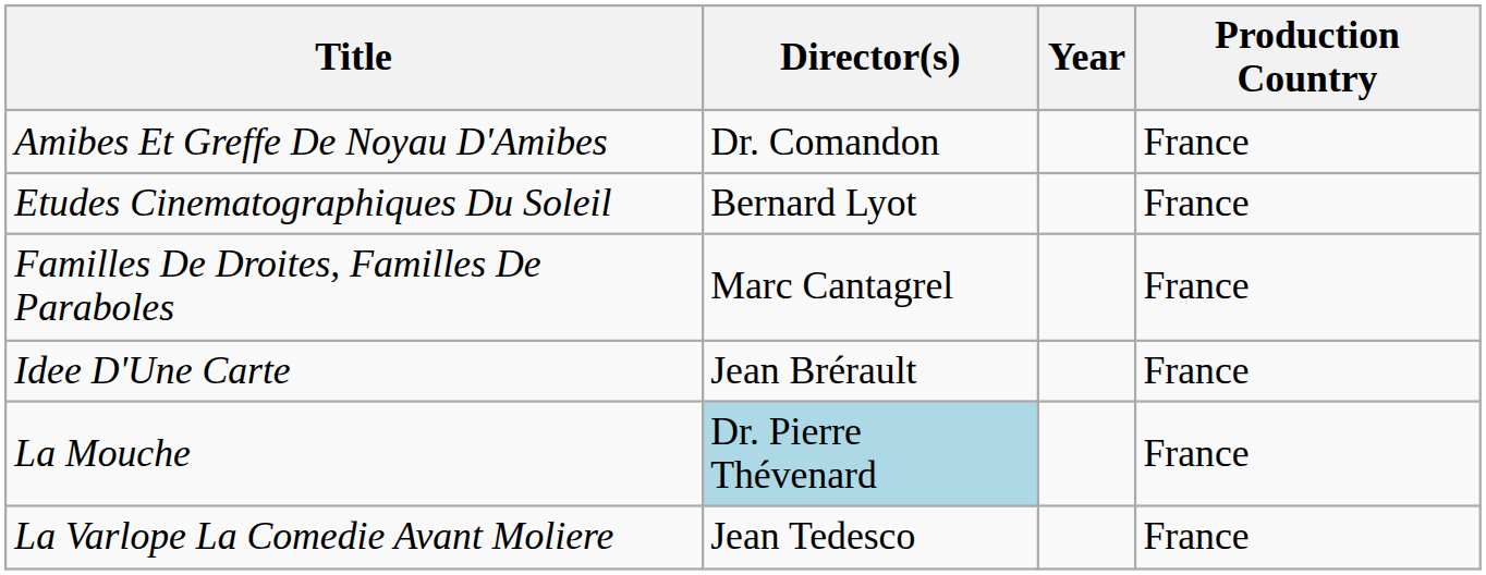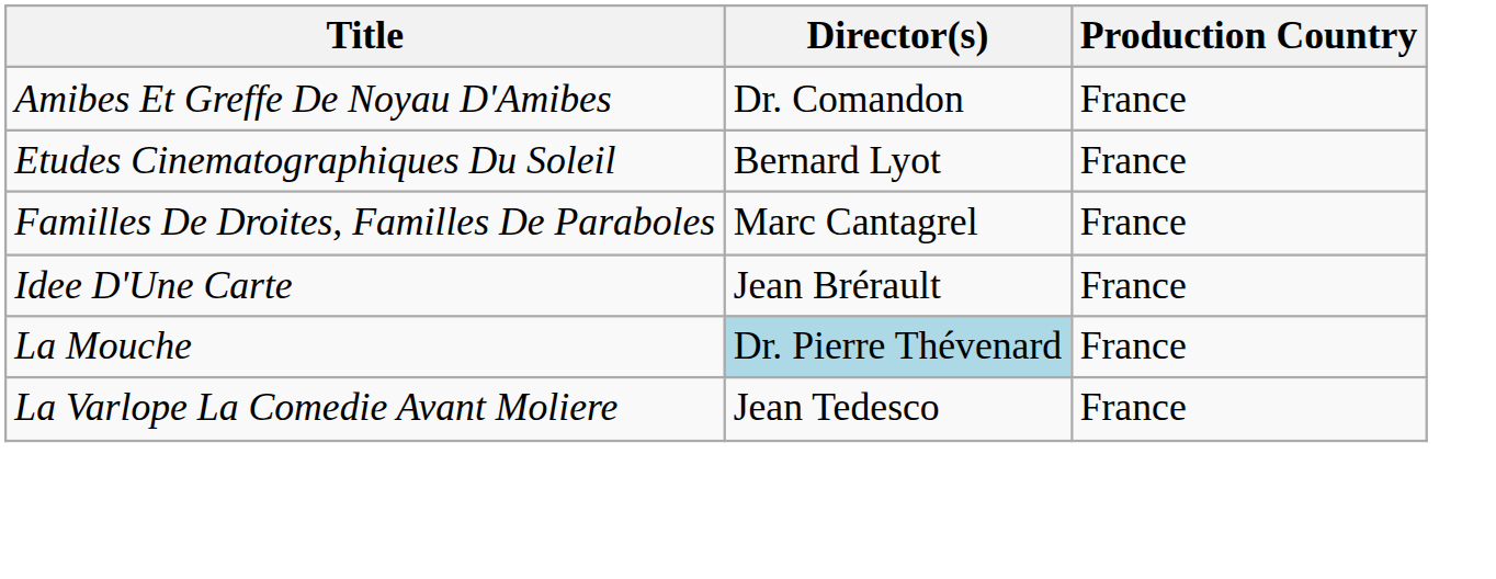 <table class="wikitable sortable">
 <tr>
 <th>Title</th>
 <th>Director(s)</th>
-<th>Year</th>
 <th>Production Country</th>
 </tr>
 <tr>
 <td><em>Amibes Et Greffe De Noyau D'Amibes</em></td>
 <td>Dr. Comandon</td>
-<td></td>
 <td>France</td>
 </tr>
 <tr>
 <td><em>Etudes Cinematographiques Du Soleil</em></td>
 <td>Bernard Lyot</td>
-<td></td>
 <td>France</td>
 </tr>
 <tr>
 <td><em>Familles De Droites, Familles De Paraboles</em></td>
 <td>Marc Cantagrel</td>
-<td></td>
 <td>France</td>
 </tr>
 <tr>
 <td><em>Idee D'Une Carte</em></td>
 <td>Jean Brérault</td>
-<td></td>
 <td>France</td>
 </tr>
 <tr>
 <td><em>La Mouche</em></td>
 <td style="background: lightblue;">Dr. Pierre Thévenard</td>
-<td></td>
 <td>France</td>
 </tr>
 <tr>
 <td><em>La Varlope La Comedie Avant Moliere</em></td>
 <td>Jean Tedesco</td>
-<td></td>
 <td>France</td>
 </tr>
 </table>
